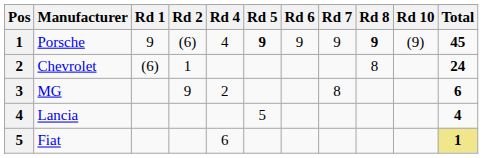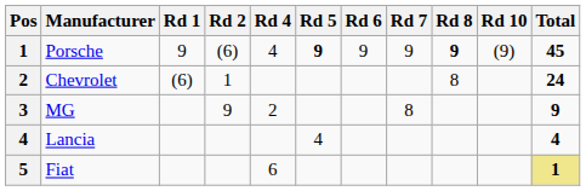 <table class="wikitable" style="font-size: 90%;">
 <tr>
 <th>Pos</th>
 <th>Manufacturer</th>
 <th>Rd 1</th>
 <th>Rd 2</th>
 <th>Rd 4</th>
 <th>Rd 5</th>
 <th>Rd 6</th>
 <th>Rd 7</th>
 <th>Rd 8</th>
 <th>Rd 10</th>
 <th>Total</th>
 </tr>
 <tr>
 <th>1</th>
 <td> <a href='#'>Porsche</a></td>
 <td align=center>9</td>
 <td align=center>(6)</td>
 <td align=center>4</td>
 <td align=center><strong>9</strong></td>
 <td align=center>9</td>
 <td align=center>9</td>
 <td align=center><strong>9</strong></td>
 <td align=center>(9)</td>
 <td align=center><strong>45</strong></td>
 </tr>
 <tr>
 <th>2</th>
 <td> <a href='#'>Chevrolet</a></td>
 <td align=center>(6)</td>
 <td align=center>1</td>
 <td></td>
 <td></td>
 <td></td>
 <td></td>
 <td align=center>8</td>
 <td></td>
 <td align=center><strong>24</strong></td>
 </tr>
 <tr>
 <th>3</th>
 <td> <a href='#'>MG</a></td>
 <td></td>
 <td align=center>9</td>
 <td align=center>2</td>
 <td></td>
 <td></td>
 <td align=center>8</td>
 <td></td>
 <td></td>
-<td align=center><strong>6</strong></td>
+<td align=center><strong>9</strong></td>
 </tr>
 <tr>
 <th>4</th>
 <td> <a href='#'>Lancia</a></td>
 <td></td>
 <td></td>
 <td></td>
-<td align=center>5</td>
+<td align=center>4</td>
 <td></td>
 <td></td>
 <td></td>
 <td></td>
 <td align=center><strong>4</strong></td>
 </tr>
 <tr>
 <th>5</th>
 <td> <a href='#'>Fiat</a></td>
 <td></td>
 <td></td>
 <td align=center>6</td>
 <td></td>
 <td></td>
 <td></td>
 <td></td>
 <td></td>
 <td align=center style="background: khaki;"><strong>1</strong></td>
 </tr>
 </table>
